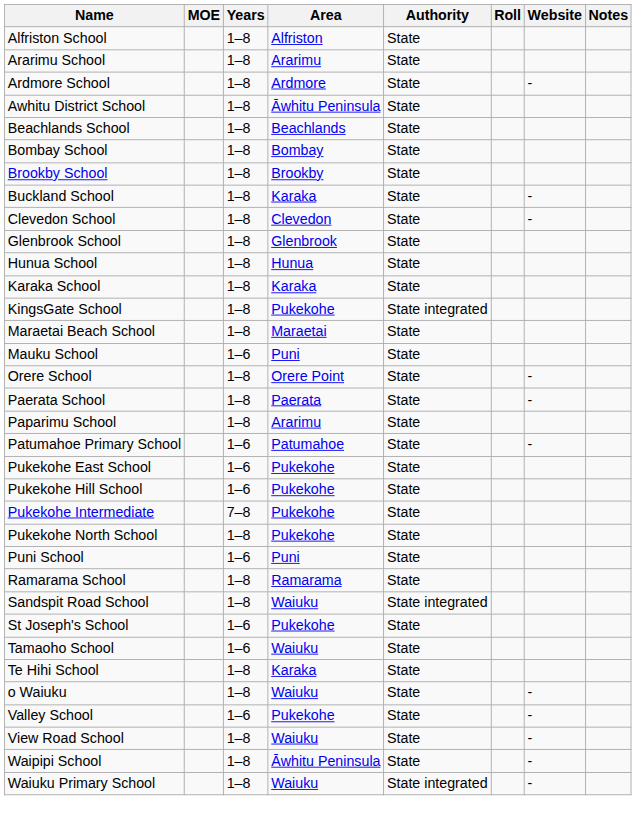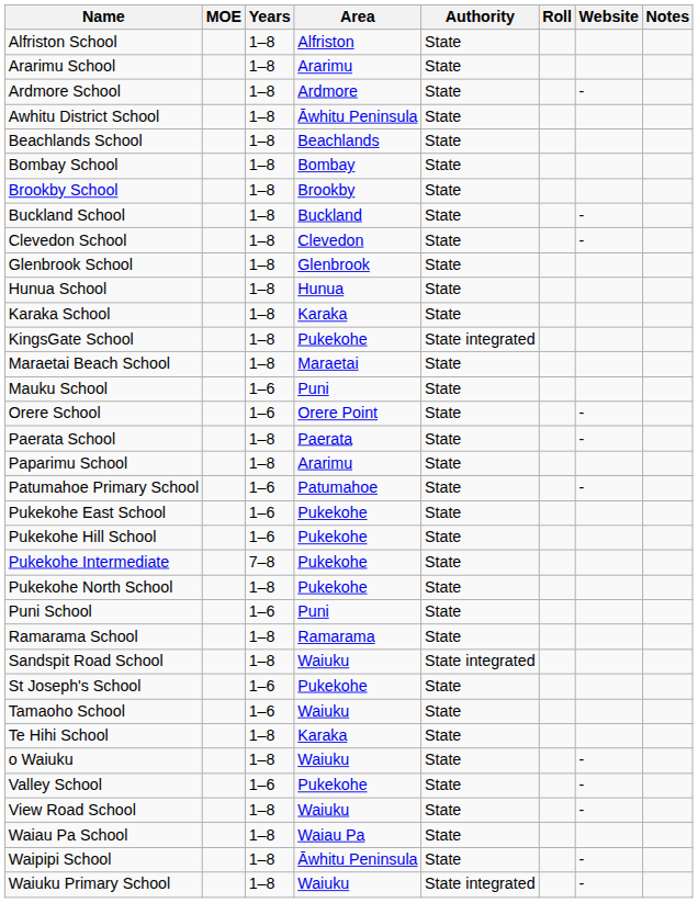 <table class="wikitable sortable">
 <tr>
 <th>Name</th>
 <th>MOE</th>
 <th>Years</th>
 <th>Area</th>
 <th>Authority</th>
 <th>Roll</th>
 <th>Website</th>
 <th>Notes</th>
 </tr>
 <tr>
 <td>Alfriston School</td>
 <td></td>
 <td>1–8</td>
 <td><a href='#'>Alfriston</a></td>
 <td>State</td>
 <td></td>
 <td></td>
 <td></td>
 </tr>
 <tr>
 <td>Ararimu School</td>
 <td></td>
 <td>1–8</td>
 <td><a href='#'>Ararimu</a></td>
 <td>State</td>
 <td></td>
 <td></td>
 <td></td>
 </tr>
 <tr>
 <td>Ardmore School</td>
 <td></td>
 <td>1–8</td>
 <td><a href='#'>Ardmore</a></td>
 <td>State</td>
 <td></td>
 <td>-</td>
 <td></td>
 </tr>
 <tr>
 <td>Awhitu District School</td>
 <td></td>
 <td>1–8</td>
 <td><a href='#'>Āwhitu Peninsula</a></td>
 <td>State</td>
 <td></td>
 <td></td>
 <td></td>
 </tr>
 <tr>
 <td>Beachlands School</td>
 <td></td>
 <td>1–8</td>
 <td><a href='#'>Beachlands</a></td>
 <td>State</td>
 <td></td>
 <td></td>
 <td></td>
 </tr>
 <tr>
 <td>Bombay School</td>
 <td></td>
 <td>1–8</td>
 <td><a href='#'>Bombay</a></td>
 <td>State</td>
 <td></td>
 <td></td>
 <td></td>
 </tr>
 <tr>
 <td><a href='#'>Brookby School</a></td>
 <td></td>
 <td>1–8</td>
 <td><a href='#'>Brookby</a></td>
 <td>State</td>
 <td></td>
 <td></td>
 <td></td>
 </tr>
 <tr>
 <td>Buckland School</td>
 <td></td>
 <td>1–8</td>
-<td><a href='#'>Karaka</a></td>
+<td><a href='#'>Buckland</a></td>
 <td>State</td>
 <td></td>
 <td>-</td>
 <td></td>
 </tr>
 <tr>
 <td>Clevedon School</td>
 <td></td>
 <td>1–8</td>
 <td><a href='#'>Clevedon</a></td>
 <td>State</td>
 <td></td>
 <td>-</td>
 <td></td>
 </tr>
 <tr>
 <td>Glenbrook School</td>
 <td></td>
 <td>1–8</td>
 <td><a href='#'>Glenbrook</a></td>
 <td>State</td>
 <td></td>
 <td></td>
 <td></td>
 </tr>
 <tr>
 <td>Hunua School</td>
 <td></td>
 <td>1–8</td>
 <td><a href='#'>Hunua</a></td>
 <td>State</td>
 <td></td>
 <td></td>
 <td></td>
 </tr>
 <tr>
 <td>Karaka School</td>
 <td></td>
 <td>1–8</td>
 <td><a href='#'>Karaka</a></td>
 <td>State</td>
 <td></td>
 <td></td>
 <td></td>
 </tr>
 <tr>
 <td>KingsGate School</td>
 <td></td>
 <td>1–8</td>
 <td><a href='#'>Pukekohe</a></td>
 <td>State integrated</td>
 <td></td>
 <td></td>
 <td></td>
 </tr>
 <tr>
 <td>Maraetai Beach School</td>
 <td></td>
 <td>1–8</td>
 <td><a href='#'>Maraetai</a></td>
 <td>State</td>
 <td></td>
 <td></td>
 <td></td>
 </tr>
 <tr>
 <td>Mauku School</td>
 <td></td>
 <td>1–6</td>
 <td><a href='#'>Puni</a></td>
 <td>State</td>
 <td></td>
 <td></td>
 <td></td>
 </tr>
 <tr>
 <td>Orere School</td>
 <td></td>
-<td>1–8</td>
+<td>1–6</td>
 <td><a href='#'>Orere Point</a></td>
 <td>State</td>
 <td></td>
 <td>-</td>
 <td></td>
 </tr>
 <tr>
 <td>Paerata School</td>
 <td></td>
 <td>1–8</td>
 <td><a href='#'>Paerata</a></td>
 <td>State</td>
 <td></td>
 <td>-</td>
 <td></td>
 </tr>
 <tr>
 <td>Paparimu School</td>
 <td></td>
 <td>1–8</td>
 <td><a href='#'>Ararimu</a></td>
 <td>State</td>
 <td></td>
 <td></td>
 <td></td>
 </tr>
 <tr>
 <td>Patumahoe Primary School</td>
 <td></td>
 <td>1–6</td>
 <td><a href='#'>Patumahoe</a></td>
 <td>State</td>
 <td></td>
 <td>-</td>
 <td></td>
 </tr>
 <tr>
 <td>Pukekohe East School</td>
 <td></td>
 <td>1–6</td>
 <td><a href='#'>Pukekohe</a></td>
 <td>State</td>
 <td></td>
 <td></td>
 <td></td>
 </tr>
 <tr>
 <td>Pukekohe Hill School</td>
 <td></td>
 <td>1–6</td>
 <td><a href='#'>Pukekohe</a></td>
 <td>State</td>
 <td></td>
 <td></td>
 <td></td>
 </tr>
 <tr>
 <td><a href='#'>Pukekohe Intermediate</a></td>
 <td></td>
 <td>7–8</td>
 <td><a href='#'>Pukekohe</a></td>
 <td>State</td>
 <td></td>
 <td></td>
 <td></td>
 </tr>
 <tr>
 <td>Pukekohe North School</td>
 <td></td>
 <td>1–8</td>
 <td><a href='#'>Pukekohe</a></td>
 <td>State</td>
 <td></td>
 <td></td>
 <td></td>
 </tr>
 <tr>
 <td>Puni School</td>
 <td></td>
 <td>1–6</td>
 <td><a href='#'>Puni</a></td>
 <td>State</td>
 <td></td>
 <td></td>
 <td></td>
 </tr>
 <tr>
 <td>Ramarama School</td>
 <td></td>
 <td>1–8</td>
 <td><a href='#'>Ramarama</a></td>
 <td>State</td>
 <td></td>
 <td></td>
 <td></td>
 </tr>
 <tr>
 <td>Sandspit Road School</td>
 <td></td>
 <td>1–8</td>
 <td><a href='#'>Waiuku</a></td>
 <td>State integrated</td>
 <td></td>
 <td></td>
 <td></td>
 </tr>
 <tr>
 <td>St Joseph's School</td>
 <td></td>
 <td>1–6</td>
 <td><a href='#'>Pukekohe</a></td>
 <td>State</td>
 <td></td>
 <td></td>
 <td></td>
 </tr>
 <tr>
 <td>Tamaoho School</td>
 <td></td>
 <td>1–6</td>
 <td><a href='#'>Waiuku</a></td>
 <td>State</td>
 <td></td>
 <td></td>
 <td></td>
 </tr>
 <tr>
 <td>Te Hihi School</td>
 <td></td>
 <td>1–8</td>
 <td><a href='#'>Karaka</a></td>
 <td>State</td>
 <td></td>
 <td></td>
 <td></td>
 </tr>
 <tr>
 <td> o Waiuku</td>
 <td></td>
 <td>1–8</td>
 <td><a href='#'>Waiuku</a></td>
 <td>State</td>
 <td></td>
 <td>-</td>
 <td></td>
 </tr>
 <tr>
 <td>Valley School</td>
 <td></td>
 <td>1–6</td>
 <td><a href='#'>Pukekohe</a></td>
 <td>State</td>
 <td></td>
 <td>-</td>
 <td></td>
 </tr>
 <tr>
 <td>View Road School</td>
 <td></td>
 <td>1–8</td>
 <td><a href='#'>Waiuku</a></td>
 <td>State</td>
 <td></td>
 <td>-</td>
 <td></td>
 </tr>
 <tr>
+<td>Waiau Pa School</td>
+<td></td>
+<td>1–8</td>
+<td><a href='#'>Waiau Pa</a></td>
+<td>State</td>
+<td></td>
+<td></td>
+<td></td>
+</tr>
+<tr>
 <td>Waipipi School</td>
 <td></td>
 <td>1–8</td>
 <td><a href='#'>Āwhitu Peninsula</a></td>
 <td>State</td>
 <td></td>
 <td>-</td>
 <td></td>
 </tr>
 <tr>
 <td>Waiuku Primary School</td>
 <td></td>
 <td>1–8</td>
 <td><a href='#'>Waiuku</a></td>
 <td>State integrated</td>
 <td></td>
 <td>-</td>
 <td></td>
 </tr>
 </table>
